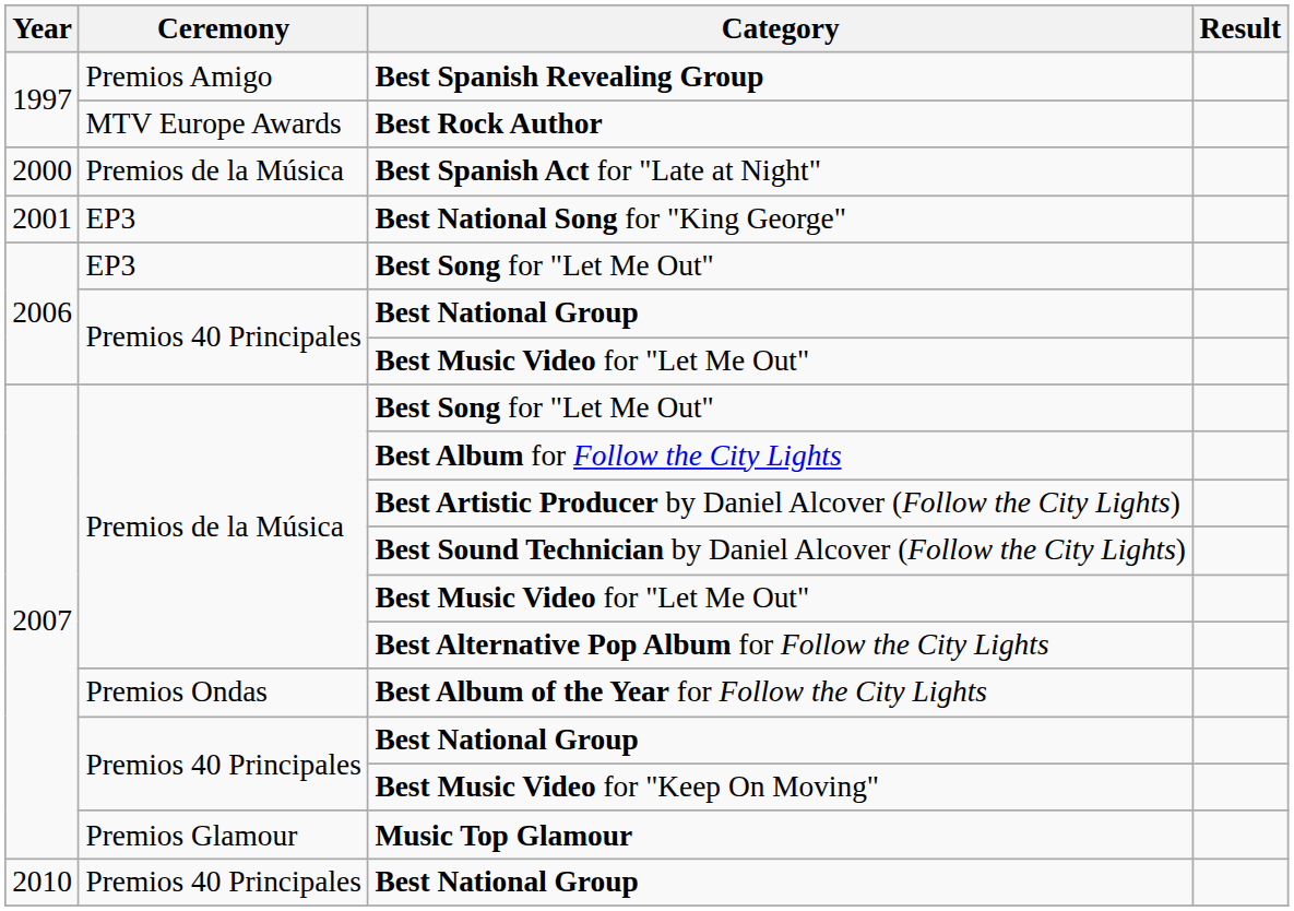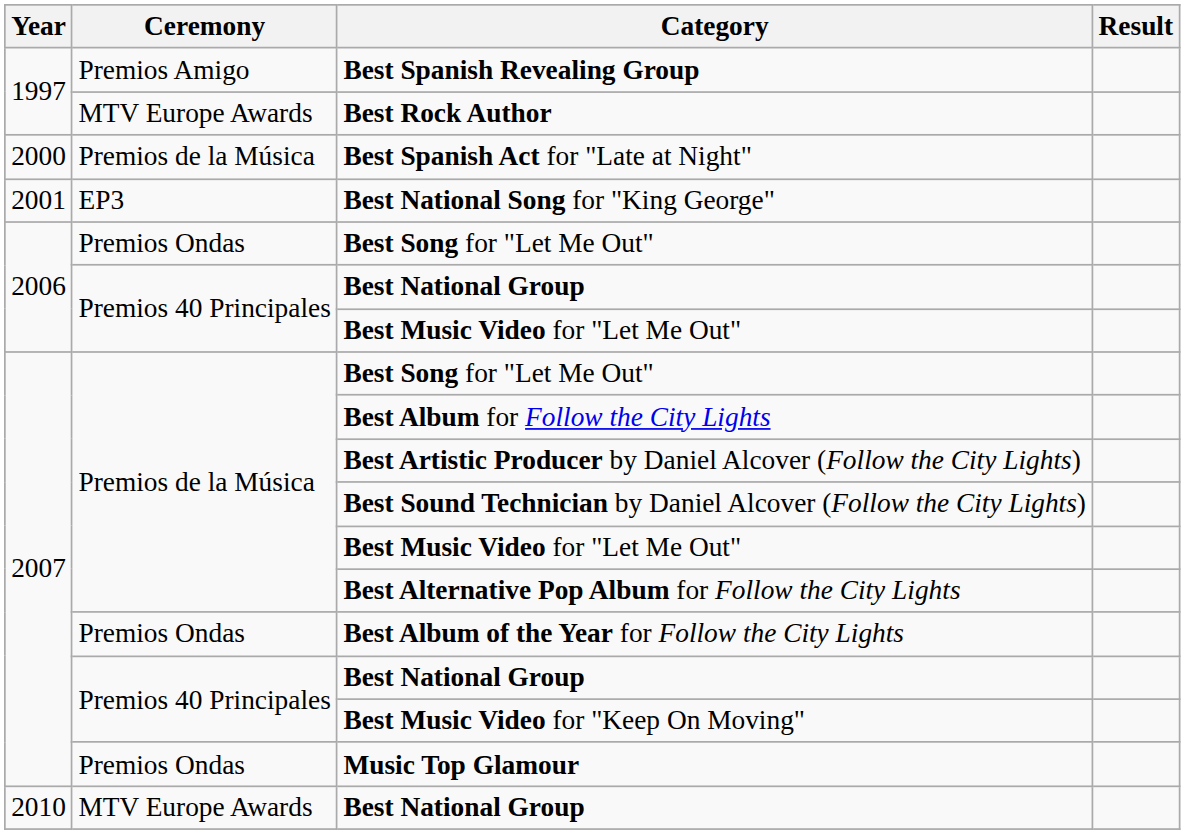 <table class="wikitable">
 <tr>
 <th>Year</th>
 <th>Ceremony</th>
 <th>Category</th>
 <th>Result</th>
 </tr>
 <tr>
 <td rowspan="2">1997</td>
 <td>Premios Amigo</td>
 <td><strong>Best Spanish Revealing Group</strong></td>
 <td></td>
 </tr>
 <tr>
 <td>MTV Europe Awards</td>
 <td><strong>Best Rock Author</strong></td>
 <td></td>
 </tr>
 <tr>
 <td>2000</td>
 <td>Premios de la Música</td>
 <td><strong>Best Spanish Act</strong> for "Late at Night"</td>
 <td></td>
 </tr>
 <tr>
 <td>2001</td>
 <td>EP3</td>
 <td><strong>Best National Song</strong> for "King George"</td>
 <td></td>
 </tr>
 <tr>
 <td rowspan="3">2006</td>
-<td>EP3</td>
+<td>Premios Ondas</td>
 <td><strong>Best Song</strong> for "Let Me Out"</td>
 <td></td>
 </tr>
 <tr>
 <td rowspan="2">Premios 40 Principales</td>
 <td><strong>Best National Group</strong></td>
 <td></td>
 </tr>
 <tr>
 <td><strong>Best Music Video</strong> for "Let Me Out"</td>
 <td></td>
 </tr>
 <tr>
 <td rowspan="10">2007</td>
 <td rowspan="6">Premios de la Música</td>
 <td><strong>Best Song</strong> for "Let Me Out"</td>
 <td></td>
 </tr>
 <tr>
 <td><strong>Best Album</strong> for <em><a href='#'>Follow the City Lights</a></em></td>
 <td></td>
 </tr>
 <tr>
 <td><strong>Best Artistic Producer</strong> by Daniel Alcover (<em>Follow the City Lights</em>)</td>
 <td></td>
 </tr>
 <tr>
 <td><strong>Best Sound Technician</strong> by Daniel Alcover (<em>Follow the City Lights</em>)</td>
 <td></td>
 </tr>
 <tr>
 <td><strong>Best Music Video</strong> for "Let Me Out"</td>
 <td></td>
 </tr>
 <tr>
 <td><strong>Best Alternative Pop Album</strong> for <em>Follow the City Lights</em></td>
 <td></td>
 </tr>
 <tr>
 <td>Premios Ondas</td>
 <td><strong>Best Album of the Year</strong> for <em>Follow the City Lights</em></td>
 <td></td>
 </tr>
 <tr>
 <td rowspan="2">Premios 40 Principales</td>
 <td><strong>Best National Group</strong></td>
 <td></td>
 </tr>
 <tr>
 <td><strong>Best Music Video</strong> for "Keep On Moving"</td>
 <td></td>
 </tr>
 <tr>
-<td>Premios Glamour</td>
+<td>Premios Ondas</td>
 <td><strong>Music Top Glamour</strong></td>
 <td></td>
 </tr>
 <tr>
 <td>2010</td>
-<td>Premios 40 Principales</td>
+<td>MTV Europe Awards</td>
 <td><strong>Best National Group</strong></td>
 <td></td>
 </tr>
 </table>
